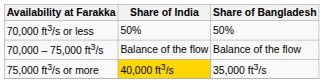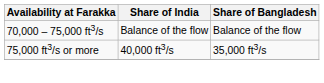 <table class="wikitable sortable">
 <tr>
 <th>Availability at Farakka</th>
 <th>Share of India</th>
 <th>Share of Bangladesh</th>
-</tr>
-<tr>
-<td>70,000 ft<sup>3</sup>/s or less</td>
-<td>50%</td>
-<td>50%</td>
 </tr>
 <tr>
 <td>70,000 – 75,000 ft<sup>3</sup>/s</td>
 <td>Balance of the flow</td>
 <td>Balance of the flow</td>
 </tr>
 <tr>
 <td>75,000 ft<sup>3</sup>/s or more</td>
-<td style="background: gold;">40,000 ft<sup>3</sup>/s</td>
+<td>40,000 ft<sup>3</sup>/s</td>
 <td>35,000 ft<sup>3</sup>/s</td>
 </tr>
 <tr>
 </tr>
 </table>
